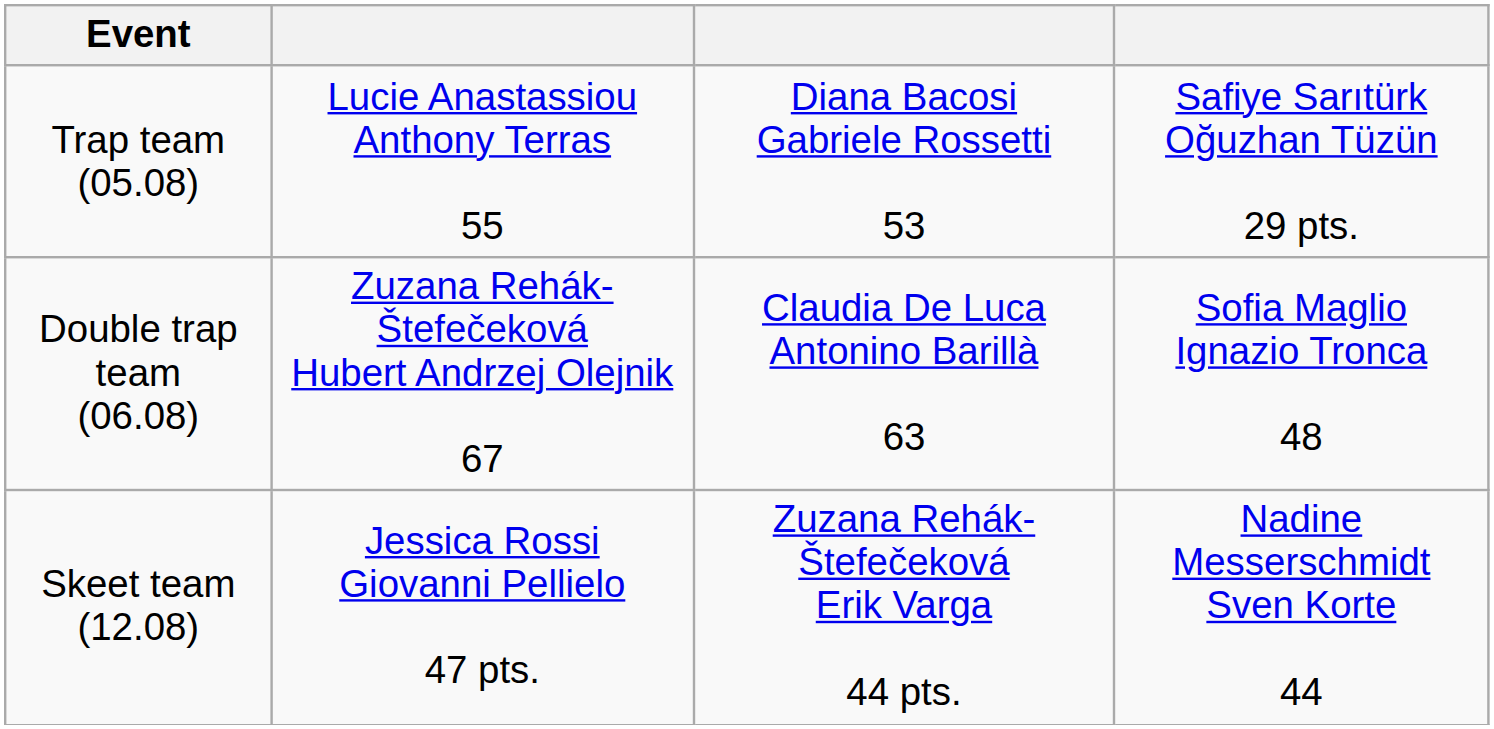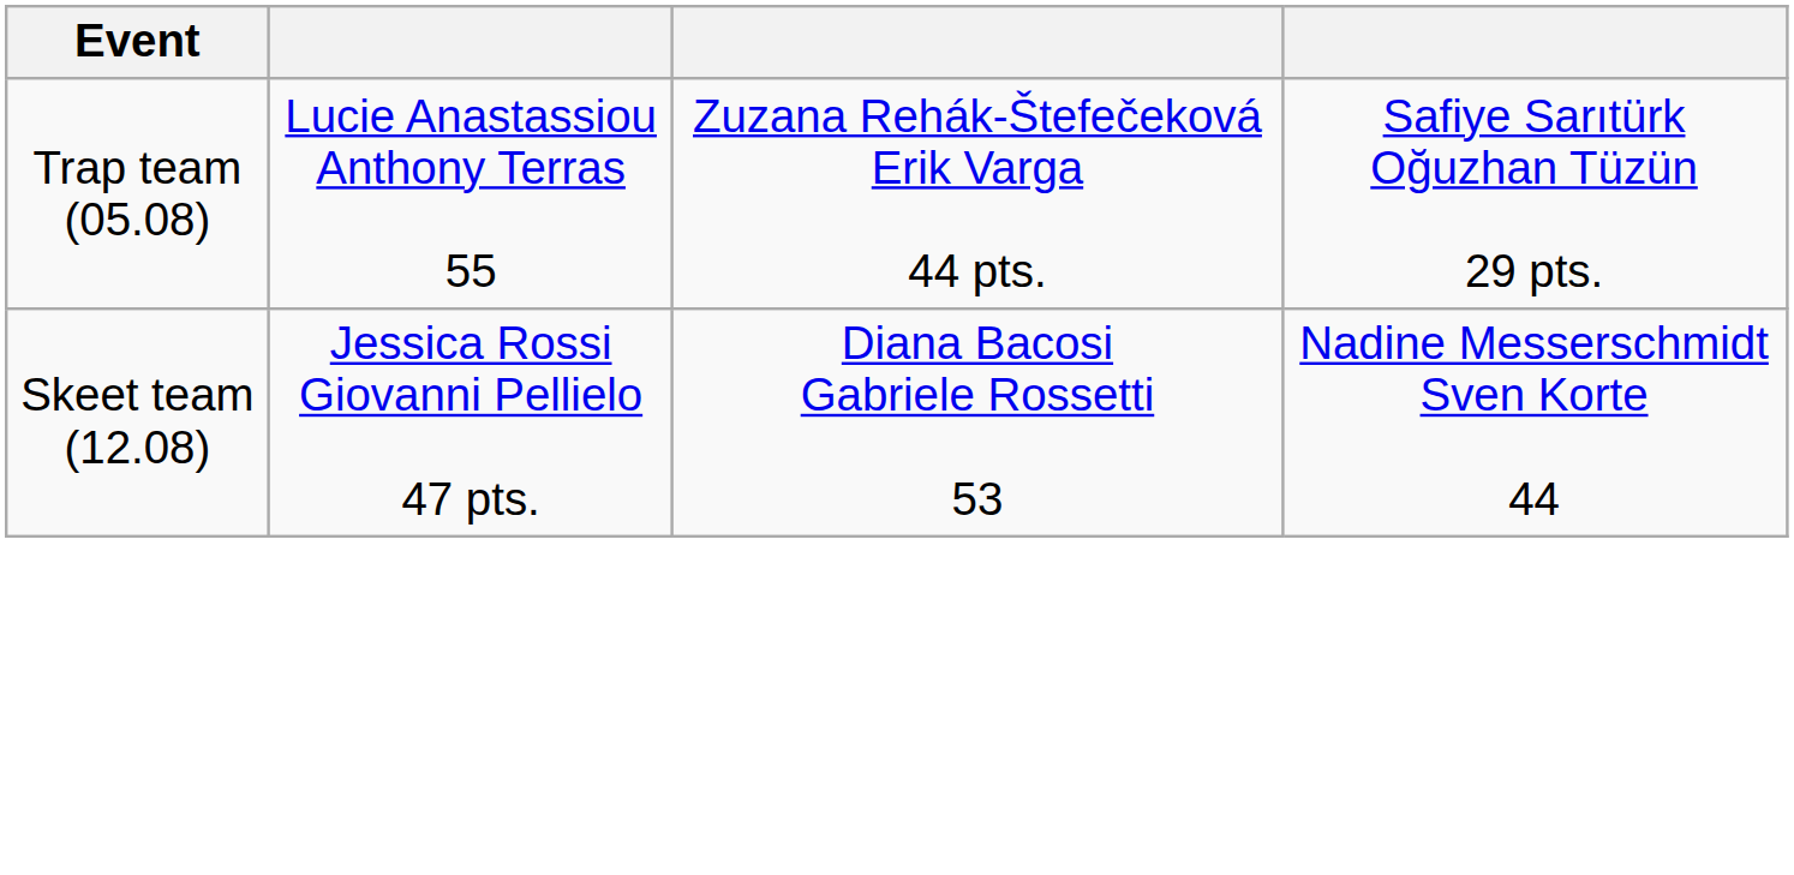 <table class="wikitable" width=70% style="font-size:100%; text-align:center;">
 <tr>
 <th>Event</th>
 <th></th>
 <th></th>
 <th></th>
 </tr>
 <tr>
 <td>Trap team <br> (05.08)</td>
 <td><a href='#'>Lucie Anastassiou</a> <br><a href='#'>Anthony Terras</a> <br>  <br> 55</td>
-<td><a href='#'>Diana Bacosi</a> <br><a href='#'>Gabriele Rossetti</a> <br>  <br> 53</td>
+<td><a href='#'>Zuzana Rehák-Štefečeková</a> <br><a href='#'>Erik Varga</a> <br>  <br> 44 pts.</td>
 <td><a href='#'>Safiye Sarıtürk</a> <br><a href='#'>Oğuzhan Tüzün</a> <br>  <br> 29 pts.</td>
-</tr>
-<tr>
-<td>Double trap team <br> (06.08)</td>
-<td><a href='#'>Zuzana Rehák-Štefečeková</a> <br><a href='#'>Hubert Andrzej Olejnik</a> <br>  <br> 67</td>
-<td><a href='#'>Claudia De Luca</a> <br><a href='#'>Antonino Barillà</a> <br>  <br> 63</td>
-<td><a href='#'>Sofia Maglio</a> <br><a href='#'>Ignazio Tronca</a> <br>  <br> 48</td>
 </tr>
 <tr>
 <td>Skeet team <br> (12.08)</td>
 <td><a href='#'>Jessica Rossi</a> <br><a href='#'>Giovanni Pellielo</a> <br>  <br> 47 pts.</td>
-<td><a href='#'>Zuzana Rehák-Štefečeková</a> <br><a href='#'>Erik Varga</a> <br>  <br> 44 pts.</td>
+<td><a href='#'>Diana Bacosi</a> <br><a href='#'>Gabriele Rossetti</a> <br>  <br> 53</td>
 <td><a href='#'>Nadine Messerschmidt</a> <br><a href='#'>Sven Korte</a> <br>  <br> 44</td>
 </tr>
 </table>
